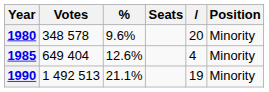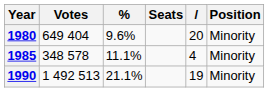 <table class="wikitable">
 <tr>
 <th>Year</th>
 <th>Votes</th>
 <th>%</th>
 <th>Seats</th>
 <th>/</th>
 <th>Position</th>
 </tr>
 <tr>
 <th><a href='#'>1980</a></th>
-<td>348 578</td>
+<td>649 404 </td>
 <td>9.6%</td>
 <td></td>
 <td> 20</td>
 <td>Minority</td>
 </tr>
 <tr>
 <th><a href='#'>1985</a></th>
-<td>649 404 </td>
-<td>12.6%</td>
+<td>348 578</td>
+<td>11.1%</td>
 <td></td>
 <td> 4</td>
 <td>Minority</td>
 </tr>
 <tr>
 <th><a href='#'>1990</a></th>
 <td>1 492 513 </td>
 <td>21.1%</td>
 <td></td>
 <td> 19</td>
 <td>Minority</td>
 </tr>
 </table>
